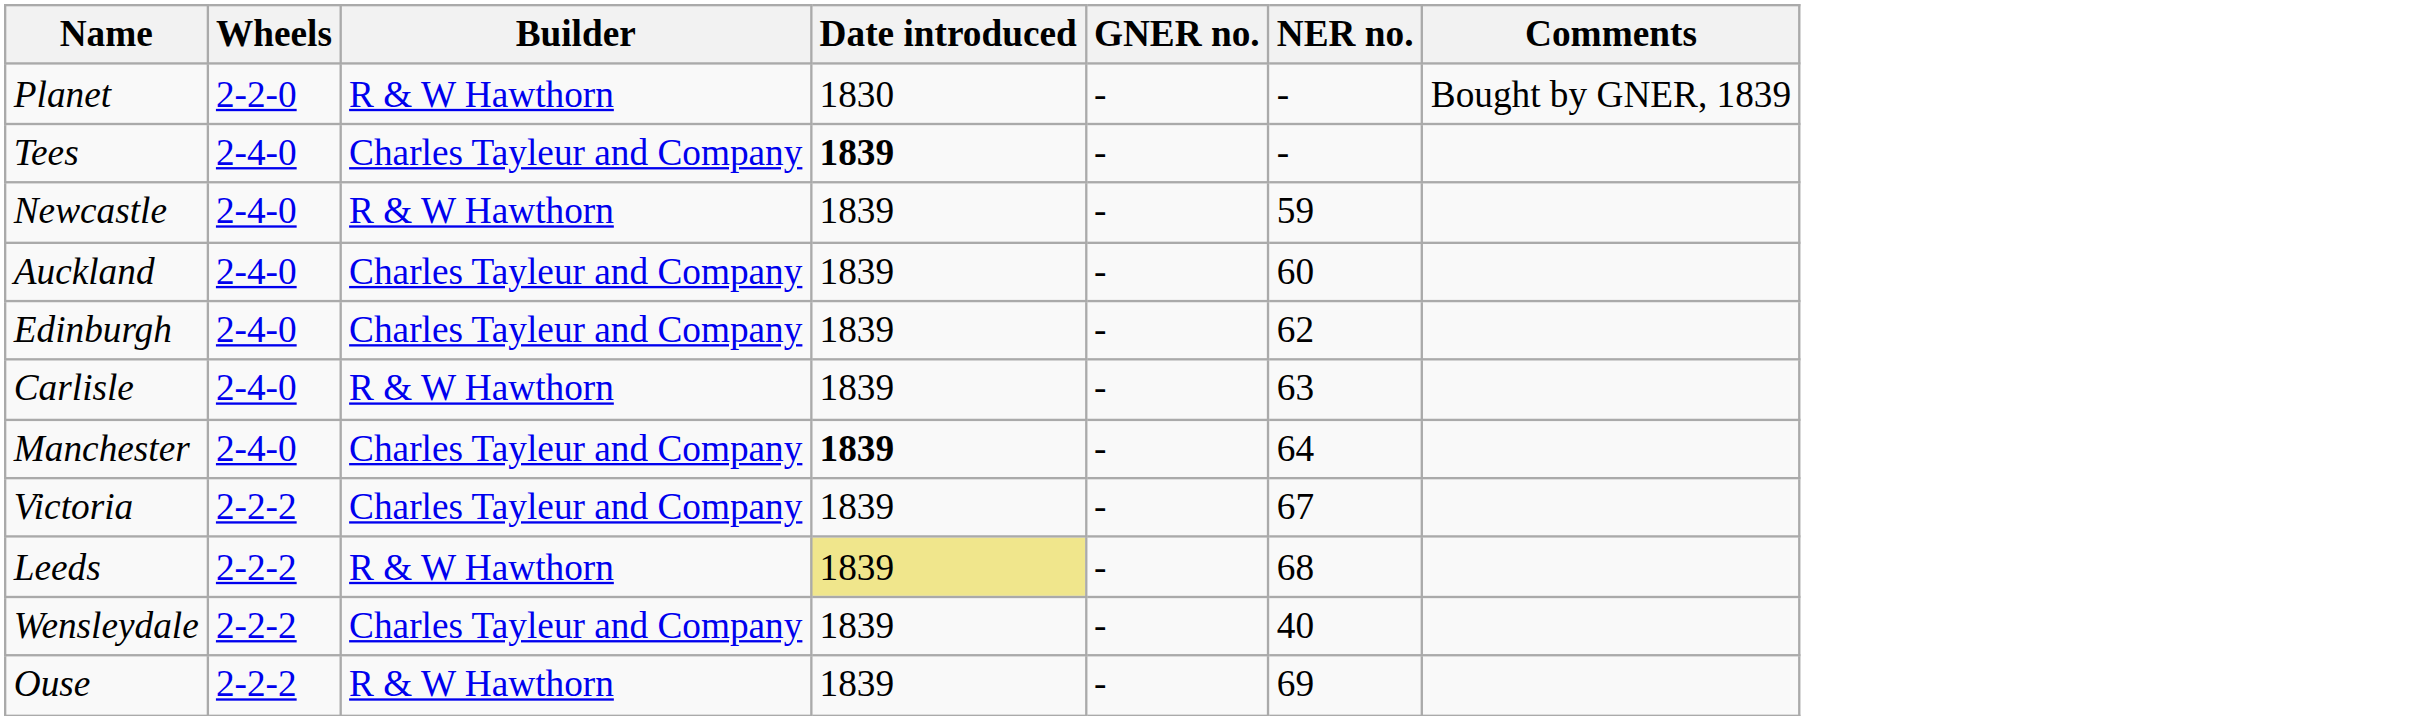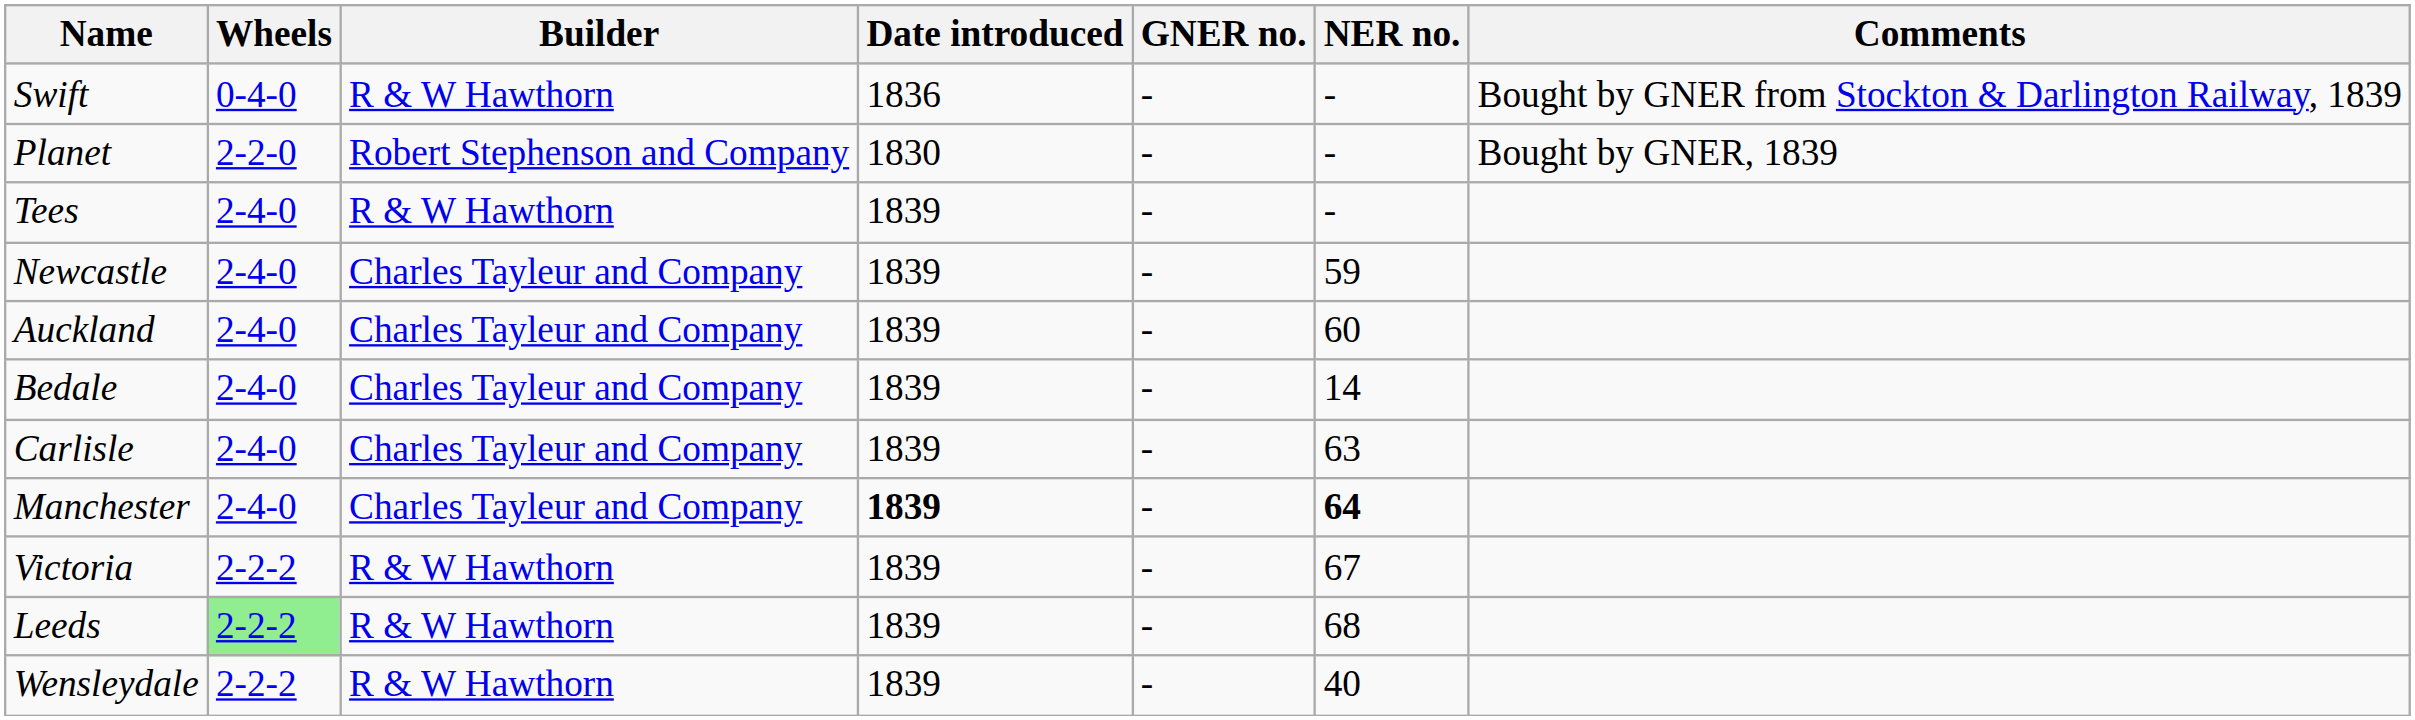 <table class="wikitable">
 <tr>
 <th>Name</th>
 <th>Wheels</th>
 <th>Builder</th>
 <th>Date introduced</th>
 <th>GNER no.</th>
 <th>NER no.</th>
 <th>Comments</th>
 </tr>
 <tr>
+<td><em>Swift</em></td>
+<td><a href='#'>0-4-0</a></td>
+<td><a href='#'>R & W Hawthorn</a></td>
+<td>1836</td>
+<td>-</td>
+<td>-</td>
+<td>Bought by GNER from <a href='#'>Stockton & Darlington Railway</a>, 1839</td>
+</tr>
+<tr>
 <td><em>Planet</em></td>
 <td><a href='#'>2-2-0</a></td>
-<td><a href='#'>R & W Hawthorn</a></td>
+<td><a href='#'>Robert Stephenson and Company</a></td>
 <td>1830</td>
 <td>-</td>
 <td>-</td>
 <td>Bought by GNER,  1839</td>
 </tr>
 <tr>
 <td><em>Tees</em></td>
 <td><a href='#'>2-4-0</a></td>
-<td><a href='#'>Charles Tayleur and Company</a></td>
-<td><strong>1839</strong></td>
+<td><a href='#'>R & W Hawthorn</a></td>
+<td>1839</td>
 <td>-</td>
 <td>-</td>
 <td></td>
 </tr>
 <tr>
 <td><em>Newcastle</em></td>
 <td><a href='#'>2-4-0</a></td>
-<td><a href='#'>R & W Hawthorn</a></td>
+<td><a href='#'>Charles Tayleur and Company</a></td>
 <td>1839</td>
 <td>-</td>
 <td>59</td>
 <td></td>
 </tr>
 <tr>
 <td><em>Auckland</em></td>
 <td><a href='#'>2-4-0</a></td>
 <td><a href='#'>Charles Tayleur and Company</a></td>
 <td>1839</td>
 <td>-</td>
 <td>60</td>
 <td></td>
 </tr>
 <tr>
-<td><em>Edinburgh</em></td>
+<td><em>Bedale</em></td>
 <td><a href='#'>2-4-0</a></td>
 <td><a href='#'>Charles Tayleur and Company</a></td>
 <td>1839</td>
 <td>-</td>
-<td>62</td>
+<td>14</td>
 <td></td>
 </tr>
 <tr>
 <td><em>Carlisle</em></td>
 <td><a href='#'>2-4-0</a></td>
-<td><a href='#'>R & W Hawthorn</a></td>
+<td><a href='#'>Charles Tayleur and Company</a></td>
 <td>1839</td>
 <td>-</td>
 <td>63</td>
 <td></td>
 </tr>
 <tr>
 <td><em>Manchester</em></td>
 <td><a href='#'>2-4-0</a></td>
 <td><a href='#'>Charles Tayleur and Company</a></td>
 <td><strong>1839</strong></td>
 <td>-</td>
-<td>64</td>
+<td><strong>64</strong></td>
 <td></td>
 </tr>
 <tr>
 <td><em>Victoria</em></td>
 <td><a href='#'>2-2-2</a></td>
-<td><a href='#'>Charles Tayleur and Company</a></td>
+<td><a href='#'>R & W Hawthorn</a></td>
 <td>1839</td>
 <td>-</td>
 <td>67</td>
 <td></td>
 </tr>
 <tr>
 <td><em>Leeds</em></td>
-<td><a href='#'>2-2-2</a></td>
+<td style="background: lightgreen;"><a href='#'>2-2-2</a></td>
 <td><a href='#'>R & W Hawthorn</a></td>
-<td style="background: khaki;">1839</td>
+<td>1839</td>
 <td>-</td>
 <td>68</td>
 <td></td>
 </tr>
 <tr>
 <td><em>Wensleydale</em></td>
 <td><a href='#'>2-2-2</a></td>
-<td><a href='#'>Charles Tayleur and Company</a></td>
+<td><a href='#'>R & W Hawthorn</a></td>
 <td>1839</td>
 <td>-</td>
 <td>40</td>
 <td></td>
 </tr>
-<tr>
-<td><em>Ouse</em></td>
-<td><a href='#'>2-2-2</a></td>
-<td><a href='#'>R & W Hawthorn</a></td>
-<td>1839</td>
-<td>-</td>
-<td>69</td>
-<td></td>
-</tr>
 </table>
